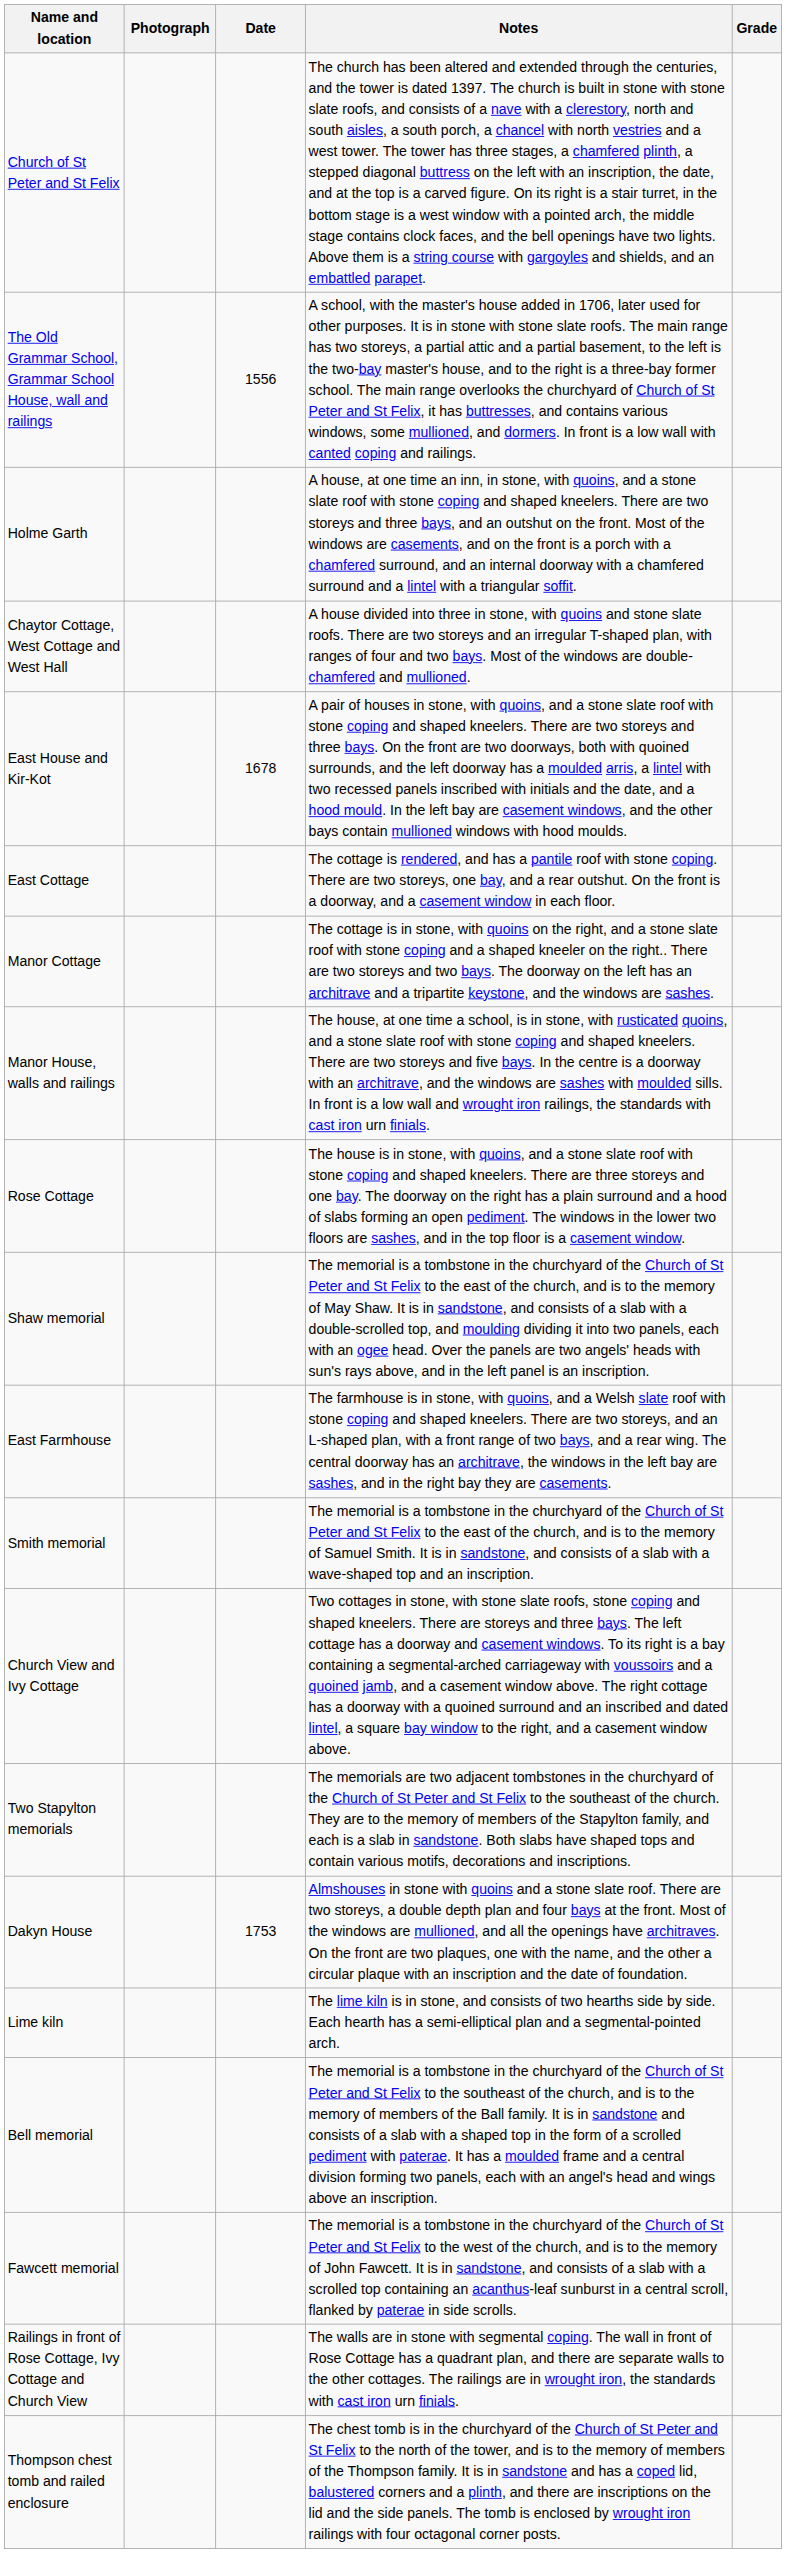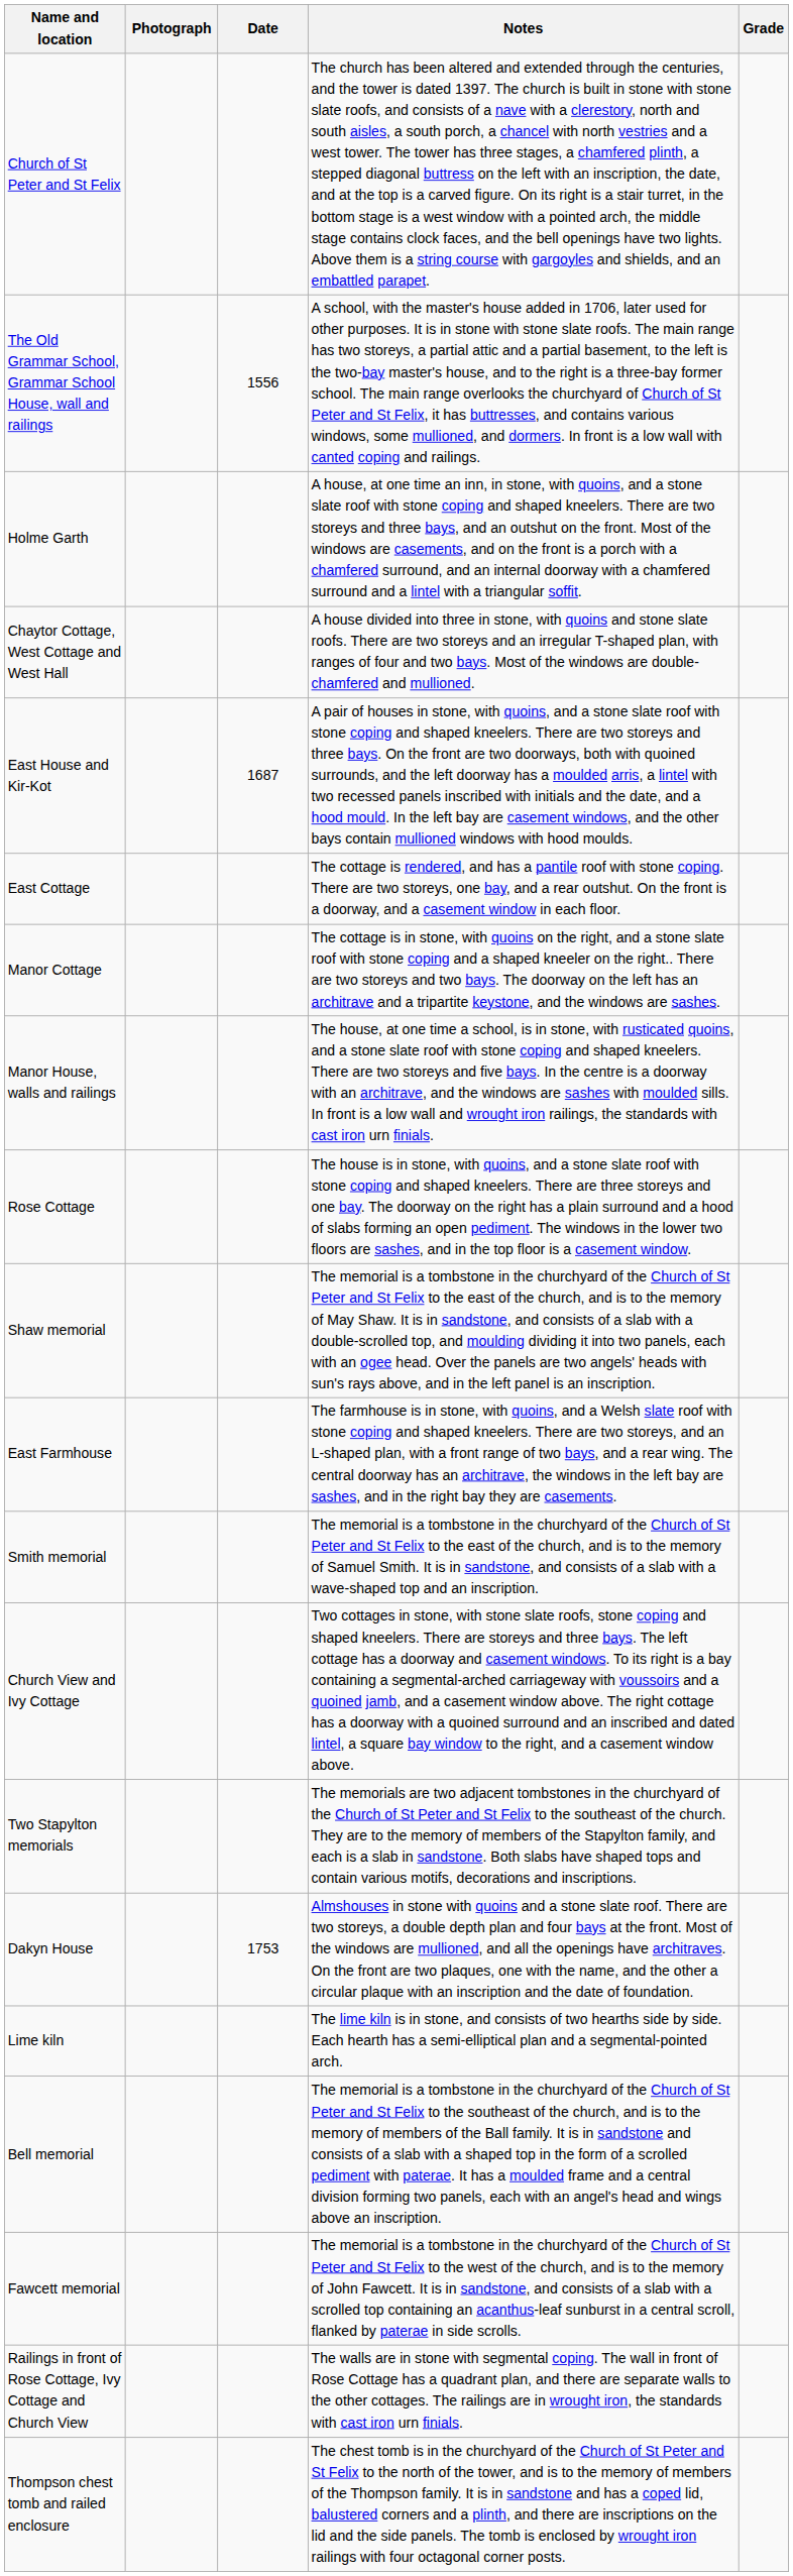 <table class="wikitable sortable plainrowheaders" style="width:100%; border:0px; text-align:left; line-height:150%">
 <tr>
 <th scope="col"  style="width:150px">Name and location</th>
 <th scope="col"  style="width:100px" class="unsortable">Photograph</th>
 <th scope="col"  style="width:120px">Date</th>
 <th scope="col"  style="width:650px" class="unsortable">Notes</th>
 <th scope="col"  style="width:50px">Grade</th>
 </tr>
 <tr>
 <td><a href='#'>Church of St Peter and St Felix</a><br><small></small></td>
 <td></td>
 <td align="center"></td>
 <td>The church has been altered and extended through the centuries, and the tower is dated 1397. The church is built in stone with stone slate roofs, and consists of a <a href='#'>nave</a> with a <a href='#'>clerestory</a>, north and south <a href='#'>aisles</a>, a south porch, a <a href='#'>chancel</a> with north <a href='#'>vestries</a> and a west tower. The tower has three stages, a <a href='#'>chamfered</a> <a href='#'>plinth</a>, a stepped diagonal <a href='#'>buttress</a> on the left with an inscription, the date, and at the top is a carved figure. On its right is a stair turret, in the bottom stage is a west window with a pointed arch, the middle stage contains clock faces, and the bell openings have two lights. Above them is a <a href='#'>string course</a> with <a href='#'>gargoyles</a> and shields, and an <a href='#'>embattled</a> <a href='#'>parapet</a>.</td>
 <td align="center" ></td>
 </tr>
 <tr>
 <td><a href='#'>The Old Grammar School, Grammar School House, wall and railings</a><br><small></small></td>
 <td></td>
 <td align="center">1556</td>
 <td>A school, with the master's house added in 1706, later used for other purposes. It is in stone with stone slate roofs. The main range has two storeys, a partial attic and a partial basement, to the left is the two-<a href='#'>bay</a> master's house, and to the right is a three-bay former school. The main range overlooks the churchyard of <a href='#'>Church of St Peter and St Felix</a>, it has <a href='#'>buttresses</a>, and contains various windows, some <a href='#'>mullioned</a>, and <a href='#'>dormers</a>. In front is a low wall with <a href='#'>canted</a> <a href='#'>coping</a> and railings.</td>
 <td align="center" ></td>
 </tr>
 <tr>
 <td>Holme Garth<br><small></small></td>
 <td></td>
 <td align="center"></td>
 <td>A house, at one time an inn, in stone, with <a href='#'>quoins</a>, and a stone slate roof with stone <a href='#'>coping</a> and shaped kneelers. There are two storeys and three <a href='#'>bays</a>, and an outshut on the front. Most of the windows are <a href='#'>casements</a>, and on the front is a porch with a <a href='#'>chamfered</a> surround, and an internal doorway with a chamfered surround and a <a href='#'>lintel</a> with a triangular <a href='#'>soffit</a>.</td>
 <td align="center" ></td>
 </tr>
 <tr>
 <td>Chaytor Cottage, West Cottage and West Hall<br><small></small></td>
 <td></td>
 <td align="center"></td>
 <td>A house divided into three in stone, with <a href='#'>quoins</a> and stone slate roofs.  There are two storeys and an irregular T-shaped plan, with ranges of four and two <a href='#'>bays</a>. Most of the windows are double-<a href='#'>chamfered</a> and <a href='#'>mullioned</a>.</td>
 <td align="center" ></td>
 </tr>
 <tr>
 <td>East House and Kir-Kot<br><small></small></td>
 <td></td>
-<td align="center">1678</td>
+<td align="center">1687</td>
 <td>A pair of houses in stone, with <a href='#'>quoins</a>, and a stone slate roof with stone <a href='#'>coping</a> and shaped kneelers. There are two storeys and three <a href='#'>bays</a>. On the front are two doorways, both with quoined surrounds, and the left doorway has a <a href='#'>moulded</a> <a href='#'>arris</a>, a <a href='#'>lintel</a> with two recessed panels inscribed with initials and the date, and a <a href='#'>hood mould</a>. In the left bay are <a href='#'>casement windows</a>, and the other bays contain <a href='#'>mullioned</a> windows with hood moulds.</td>
 <td align="center" ></td>
 </tr>
 <tr>
 <td>East Cottage<br><small></small></td>
 <td></td>
 <td align="center"></td>
 <td>The cottage is <a href='#'>rendered</a>, and has a <a href='#'>pantile</a> roof with stone <a href='#'>coping</a>. There are two storeys, one <a href='#'>bay</a>, and a rear outshut. On the front is a doorway, and a <a href='#'>casement window</a> in each floor.</td>
 <td align="center" ></td>
 </tr>
 <tr>
 <td>Manor Cottage<br><small></small></td>
 <td></td>
 <td align="center"></td>
 <td>The cottage is in stone, with <a href='#'>quoins</a> on the right, and a stone slate roof with stone <a href='#'>coping</a> and a shaped kneeler on the right.. There are two storeys and two <a href='#'>bays</a>. The doorway on the left has an <a href='#'>architrave</a> and a tripartite <a href='#'>keystone</a>, and the windows are <a href='#'>sashes</a>.</td>
 <td align="center" ></td>
 </tr>
 <tr>
 <td>Manor House, walls and railings<br><small></small></td>
 <td></td>
 <td align="center"></td>
 <td>The house, at one time a school, is in stone, with <a href='#'>rusticated</a> <a href='#'>quoins</a>, and a stone slate roof with stone <a href='#'>coping</a> and shaped kneelers. There are two storeys and five <a href='#'>bays</a>.  In the centre is a doorway with an <a href='#'>architrave</a>, and the windows are <a href='#'>sashes</a> with <a href='#'>moulded</a> sills.  In front is a low wall and <a href='#'>wrought iron</a> railings, the standards with <a href='#'>cast iron</a> urn <a href='#'>finials</a>.</td>
 <td align="center" ></td>
 </tr>
 <tr>
 <td>Rose Cottage<br><small></small></td>
 <td></td>
 <td align="center"></td>
 <td>The house is in stone, with <a href='#'>quoins</a>, and a stone slate roof with stone <a href='#'>coping</a> and shaped kneelers.  There are three storeys and one <a href='#'>bay</a>. The doorway on the right has a plain surround and a hood of slabs forming an open <a href='#'>pediment</a>. The windows in the lower two floors are <a href='#'>sashes</a>, and in the top floor is a <a href='#'>casement window</a>.</td>
 <td align="center" ></td>
 </tr>
 <tr>
 <td>Shaw memorial<br><small></small></td>
 <td></td>
 <td align="center"></td>
 <td>The memorial is a tombstone in the churchyard of the <a href='#'>Church of St Peter and St Felix</a> to the east of the church, and is to the memory of May Shaw. It is in <a href='#'>sandstone</a>, and consists of a slab with a double-scrolled top, and <a href='#'>moulding</a> dividing it into two panels, each with an <a href='#'>ogee</a> head. Over the panels are two angels' heads with sun's rays above, and in the left panel is an inscription.</td>
 <td align="center" ></td>
 </tr>
 <tr>
 <td>East Farmhouse<br><small></small></td>
 <td></td>
 <td align="center"></td>
 <td>The farmhouse is in stone, with <a href='#'>quoins</a>, and a Welsh <a href='#'>slate</a> roof with stone <a href='#'>coping</a> and shaped kneelers. There are two storeys, and an L-shaped plan, with a front range of two <a href='#'>bays</a>, and a rear wing. The central doorway has an <a href='#'>architrave</a>, the windows in the left bay are <a href='#'>sashes</a>, and in the right bay they are <a href='#'>casements</a>.</td>
 <td align="center" ></td>
 </tr>
 <tr>
 <td>Smith memorial<br><small></small></td>
 <td></td>
 <td align="center"></td>
 <td>The memorial is a tombstone in the churchyard of the <a href='#'>Church of St Peter and St Felix</a> to the east of the church, and is to the memory of Samuel Smith. It is in <a href='#'>sandstone</a>, and consists of a slab with a wave-shaped top and an inscription.</td>
 <td align="center" ></td>
 </tr>
 <tr>
 <td>Church View and Ivy Cottage<br><small></small></td>
 <td></td>
 <td align="center"></td>
 <td>Two cottages in stone, with stone slate roofs, stone <a href='#'>coping</a> and shaped kneelers. There are storeys and three <a href='#'>bays</a>. The left cottage has  a doorway and <a href='#'>casement windows</a>. To its right is a bay containing a segmental-arched carriageway with <a href='#'>voussoirs</a> and a <a href='#'>quoined</a> <a href='#'>jamb</a>, and a casement window above. The right cottage has a doorway with a quoined surround and an inscribed and dated <a href='#'>lintel</a>, a square <a href='#'>bay window</a> to the right, and a casement window above.</td>
 <td align="center" ></td>
 </tr>
 <tr>
 <td>Two Stapylton memorials<br><small></small></td>
 <td></td>
 <td align="center"></td>
 <td>The memorials are two adjacent tombstones in the churchyard of the <a href='#'>Church of St Peter and St Felix</a> to the southeast of the church. They are to the memory of members of the Stapylton family, and each is a slab in <a href='#'>sandstone</a>. Both slabs have shaped tops and contain various motifs, decorations and inscriptions.</td>
 <td align="center" ></td>
 </tr>
 <tr>
 <td>Dakyn House<br><small></small></td>
 <td></td>
 <td align="center">1753</td>
 <td><a href='#'>Almshouses</a> in stone with <a href='#'>quoins</a> and a stone slate roof. There are two storeys, a double depth plan and four <a href='#'>bays</a> at the front. Most of the windows are <a href='#'>mullioned</a>, and all the openings have <a href='#'>architraves</a>. On the front are two plaques, one with the name, and the other a circular plaque with an inscription and the date of foundation.</td>
 <td align="center" ></td>
 </tr>
 <tr>
 <td>Lime kiln<br><small></small></td>
 <td></td>
 <td align="center"></td>
 <td>The <a href='#'>lime kiln</a> is in stone, and consists of two hearths side by side. Each hearth has a semi-elliptical plan and a segmental-pointed arch.</td>
 <td align="center" ></td>
 </tr>
 <tr>
 <td>Bell memorial<br><small></small></td>
 <td></td>
 <td align="center"></td>
 <td>The memorial is a tombstone in the churchyard of the <a href='#'>Church of St Peter and St Felix</a> to the southeast of the church, and is to the memory of members of the Ball family. It is in <a href='#'>sandstone</a> and consists of a slab with a shaped top in the form of a scrolled <a href='#'>pediment</a> with <a href='#'>paterae</a>. It has a <a href='#'>moulded</a> frame and a central division forming two panels, each with an angel's head and wings above an inscription.</td>
 <td align="center" ></td>
 </tr>
 <tr>
 <td>Fawcett memorial<br><small></small></td>
 <td></td>
 <td align="center"></td>
 <td>The memorial is a tombstone in the churchyard of the <a href='#'>Church of St Peter and St Felix</a> to the west of the church, and is to the memory of John Fawcett. It is in <a href='#'>sandstone</a>, and consists of a slab with a scrolled top containing an <a href='#'>acanthus</a>-leaf sunburst in a central scroll, flanked by <a href='#'>paterae</a> in side scrolls.</td>
 <td align="center" ></td>
 </tr>
 <tr>
 <td>Railings in front of Rose Cottage, Ivy Cottage and Church View<br><small></small></td>
 <td></td>
 <td align="center"></td>
 <td>The walls are in stone with segmental <a href='#'>coping</a>. The wall in front of Rose Cottage has a quadrant plan, and there are separate walls to the other cottages. The railings are in <a href='#'>wrought iron</a>, the standards with <a href='#'>cast iron</a> urn <a href='#'>finials</a>.</td>
 <td align="center" ></td>
 </tr>
 <tr>
 <td>Thompson chest tomb and railed enclosure<br><small></small></td>
 <td></td>
 <td align="center"></td>
 <td>The chest tomb is in the churchyard of the <a href='#'>Church of St Peter and St Felix</a> to the north of the tower, and is to the memory of members of the Thompson family. It is in <a href='#'>sandstone</a> and has a <a href='#'>coped</a> lid, <a href='#'>balustered</a> corners and a <a href='#'>plinth</a>, and there are inscriptions on the lid and the side panels. The tomb is enclosed by <a href='#'>wrought iron</a> railings with four octagonal corner posts.</td>
 <td align="center" ></td>
 </tr>
 <tr>
 </tr>
 </table>
